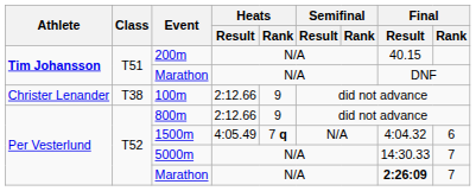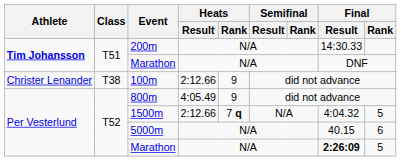 <table class=wikitable style="font-size:90%">
 <tr>
 <th rowspan="2">Athlete</th>
 <th rowspan="2">Class</th>
 <th rowspan="2">Event</th>
 <th colspan="2">Heats</th>
 <th colspan="2">Semifinal</th>
 <th colspan="2">Final</th>
 </tr>
 <tr>
 <th>Result</th>
 <th>Rank</th>
 <th>Result</th>
 <th>Rank</th>
 <th>Result</th>
 <th>Rank</th>
 </tr>
 <tr>
 <td rowspan="2"><strong><a href='#'>Tim Johansson</a></strong></td>
 <td rowspan="2" style="text-align:center;">T51</td>
 <td><a href='#'>200m</a></td>
 <td style="text-align:center;" colspan="4">N/A</td>
-<td style="text-align:center;">40.15</td>
+<td style="text-align:center;">14:30.33</td>
 <td style="text-align:center;"></td>
 </tr>
 <tr>
 <td><a href='#'>Marathon</a></td>
 <td style="text-align:center;" colspan="4">N/A</td>
 <td style="text-align:center;" colspan="2">DNF</td>
 </tr>
 <tr>
 <td><a href='#'>Christer Lenander</a></td>
 <td style="text-align:center;">T38</td>
 <td><a href='#'>100m</a></td>
 <td style="text-align:center;">2:12.66</td>
 <td style="text-align:center;">9</td>
 <td style="text-align:center;" colspan="4">did not advance</td>
 </tr>
 <tr>
 <td rowspan="4"><a href='#'>Per Vesterlund</a></td>
 <td rowspan="4" style="text-align:center;">T52</td>
 <td><a href='#'>800m</a></td>
-<td style="text-align:center;">2:12.66</td>
+<td style="text-align:center;">4:05.49</td>
 <td style="text-align:center;">9</td>
 <td style="text-align:center;" colspan="4">did not advance</td>
 </tr>
 <tr>
 <td><a href='#'>1500m</a></td>
-<td style="text-align:center;">4:05.49</td>
+<td style="text-align:center;">2:12.66</td>
 <td style="text-align:center;">7 <strong>q</strong></td>
 <td style="text-align:center;" colspan="2">N/A</td>
 <td style="text-align:center;">4:04.32</td>
-<td style="text-align:center;">6</td>
+<td style="text-align:center;">5</td>
 </tr>
 <tr>
 <td><a href='#'>5000m</a></td>
 <td style="text-align:center;" colspan="4">N/A</td>
-<td style="text-align:center;">14:30.33</td>
-<td style="text-align:center;">7</td>
+<td style="text-align:center;">40.15</td>
+<td style="text-align:center;">6</td>
 </tr>
 <tr>
 <td><a href='#'>Marathon</a></td>
 <td style="text-align:center;" colspan="4">N/A</td>
 <td style="text-align:center;"><strong>2:26:09</strong></td>
-<td style="text-align:center;">7</td>
+<td style="text-align:center;">5</td>
 </tr>
 </table>
